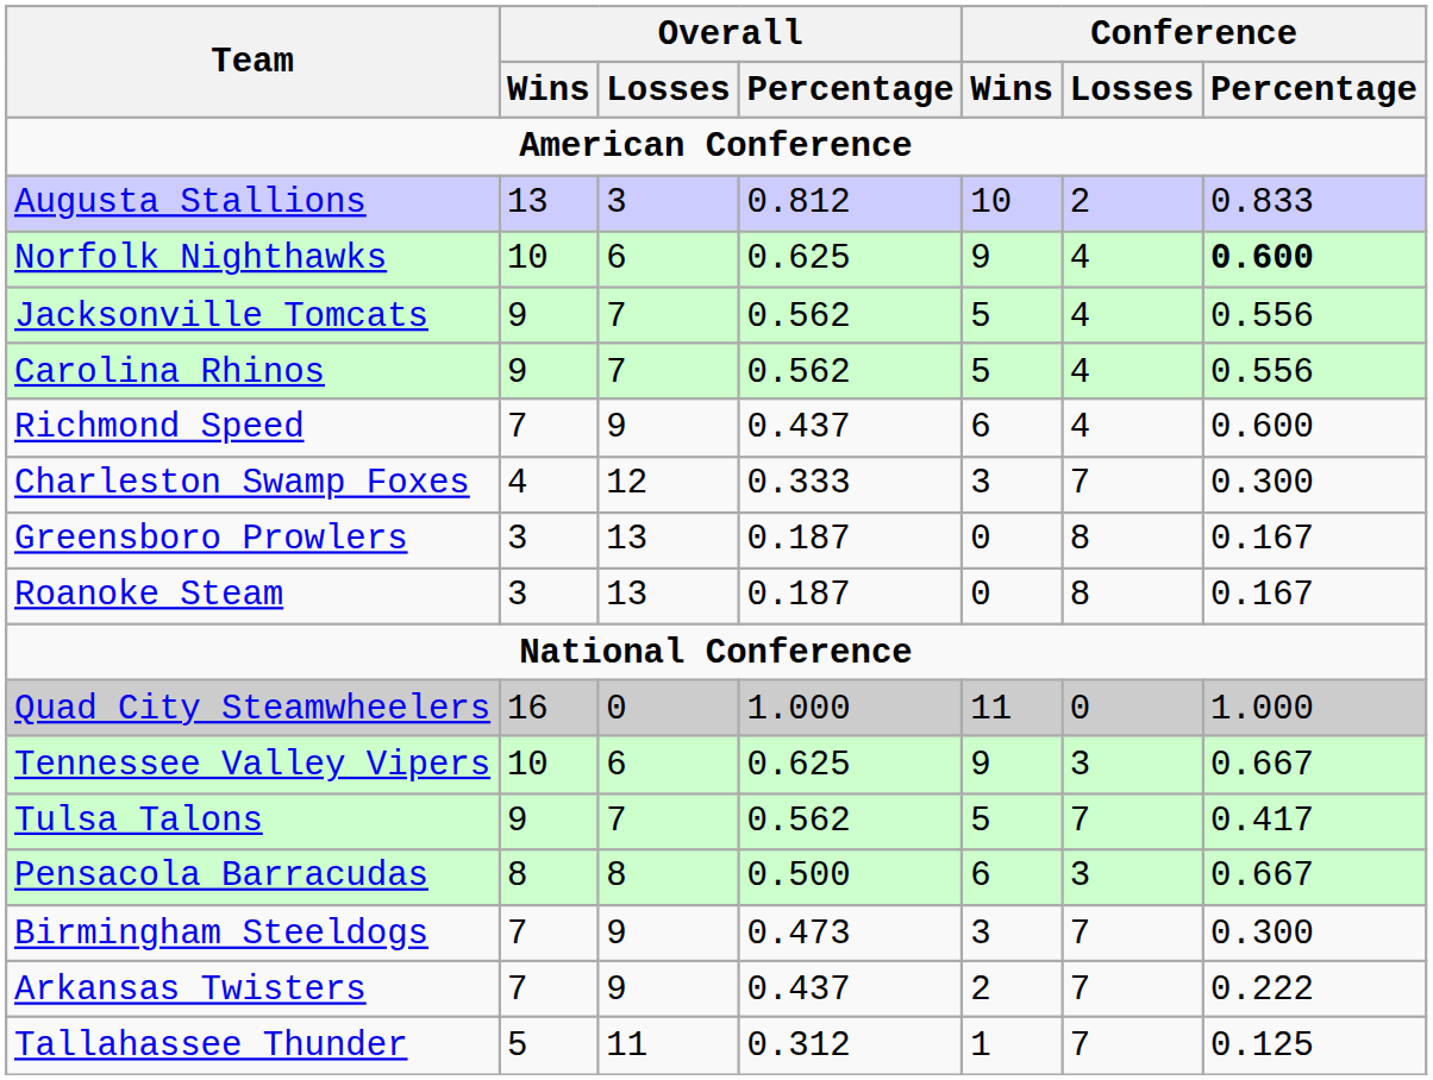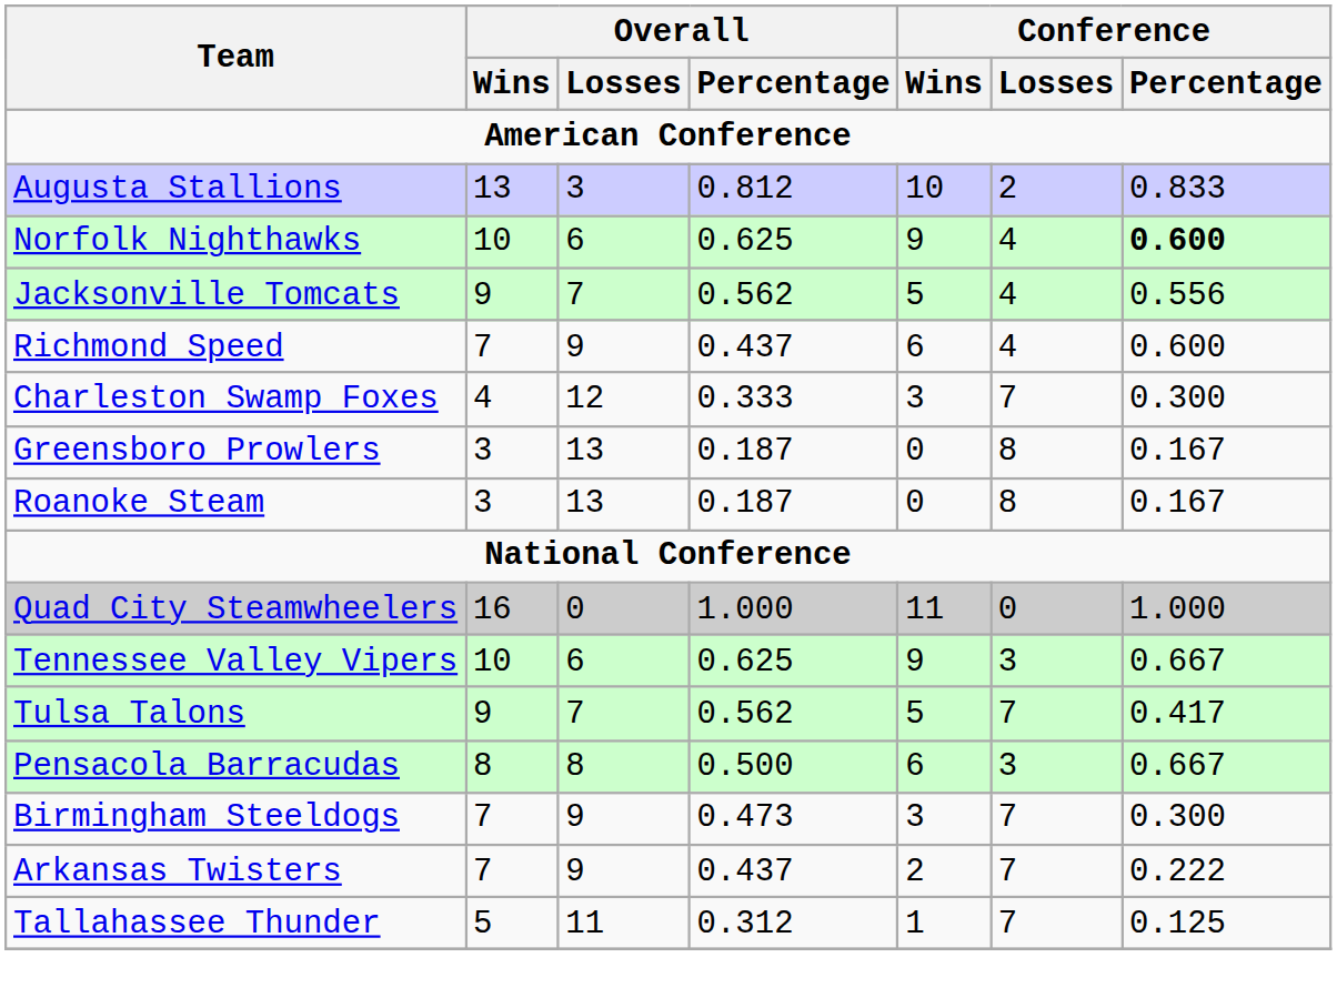 <table class="wikitable">
 <tr>
 <th rowspan="2" align="center">Team</th>
 <th colspan="3" align="center">Overall</th>
 <th colspan="3" align="center">Conference</th>
 </tr>
 <tr>
 <th>Wins</th>
 <th>Losses</th>
 <th>Percentage</th>
 <th>Wins</th>
 <th>Losses</th>
 <th>Percentage</th>
 </tr>
 <tr>
 <td colspan="7" align="center"><strong>American Conference</strong></td>
 </tr>
 <tr bgcolor=#ccccff>
 <td><a href='#'>Augusta Stallions</a></td>
 <td>13</td>
 <td>3</td>
 <td>0.812</td>
 <td>10</td>
 <td>2</td>
 <td>0.833</td>
 </tr>
 <tr bgcolor=#ccffcc>
 <td><a href='#'>Norfolk Nighthawks</a></td>
 <td>10</td>
 <td>6</td>
 <td>0.625</td>
 <td>9</td>
 <td>4</td>
 <td><strong>0.600</strong></td>
 </tr>
 <tr bgcolor=#ccffcc>
 <td><a href='#'>Jacksonville Tomcats</a></td>
-<td>9</td>
-<td>7</td>
-<td>0.562</td>
-<td>5</td>
-<td>4</td>
-<td>0.556</td>
-</tr>
-<tr bgcolor=#ccffcc>
-<td><a href='#'>Carolina Rhinos</a></td>
 <td>9</td>
 <td>7</td>
 <td>0.562</td>
 <td>5</td>
 <td>4</td>
 <td>0.556</td>
 </tr>
 <tr>
 <td><a href='#'>Richmond Speed</a></td>
 <td>7</td>
 <td>9</td>
 <td>0.437</td>
 <td>6</td>
 <td>4</td>
 <td>0.600</td>
 </tr>
 <tr>
 <td><a href='#'>Charleston Swamp Foxes</a></td>
 <td>4</td>
 <td>12</td>
 <td>0.333</td>
 <td>3</td>
 <td>7</td>
 <td>0.300</td>
 </tr>
 <tr>
 <td><a href='#'>Greensboro Prowlers</a></td>
 <td>3</td>
 <td>13</td>
 <td>0.187</td>
 <td>0</td>
 <td>8</td>
 <td>0.167</td>
 </tr>
 <tr>
 <td><a href='#'>Roanoke Steam</a></td>
 <td>3</td>
 <td>13</td>
 <td>0.187</td>
 <td>0</td>
 <td>8</td>
 <td>0.167</td>
 </tr>
 <tr>
 <td colspan="7" align="center"><strong>National Conference</strong></td>
 </tr>
 <tr bgcolor=#cccccc>
 <td><a href='#'>Quad City Steamwheelers</a></td>
 <td>16</td>
 <td>0</td>
 <td>1.000</td>
 <td>11</td>
 <td>0</td>
 <td>1.000</td>
 </tr>
 <tr bgcolor=#ccffcc>
 <td><a href='#'>Tennessee Valley Vipers</a></td>
 <td>10</td>
 <td>6</td>
 <td>0.625</td>
 <td>9</td>
 <td>3</td>
 <td>0.667</td>
 </tr>
 <tr bgcolor=#ccffcc>
 <td><a href='#'>Tulsa Talons</a></td>
 <td>9</td>
 <td>7</td>
 <td>0.562</td>
 <td>5</td>
 <td>7</td>
 <td>0.417</td>
 </tr>
 <tr bgcolor=#ccffcc>
 <td><a href='#'>Pensacola Barracudas</a></td>
 <td>8</td>
 <td>8</td>
 <td>0.500</td>
 <td>6</td>
 <td>3</td>
 <td>0.667</td>
 </tr>
 <tr>
 <td><a href='#'>Birmingham Steeldogs</a></td>
 <td>7</td>
 <td>9</td>
 <td>0.473</td>
 <td>3</td>
 <td>7</td>
 <td>0.300</td>
 </tr>
 <tr>
 <td><a href='#'>Arkansas Twisters</a></td>
 <td>7</td>
 <td>9</td>
 <td>0.437</td>
 <td>2</td>
 <td>7</td>
 <td>0.222</td>
 </tr>
 <tr>
 <td><a href='#'>Tallahassee Thunder</a></td>
 <td>5</td>
 <td>11</td>
 <td>0.312</td>
 <td>1</td>
 <td>7</td>
 <td>0.125</td>
 </tr>
 <tr>
 </tr>
 </table>
